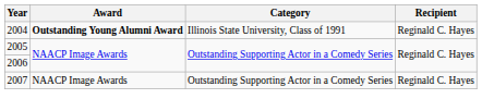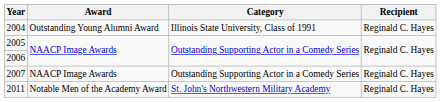 <table class="wikitable" style="font-size:90%">
 <tr>
 <th>Year</th>
 <th>Award</th>
 <th>Category</th>
 <th>Recipient</th>
 </tr>
 <tr>
 <td>2004</td>
-<td><strong>Outstanding Young Alumni Award</strong></td>
+<td>Outstanding Young Alumni Award</td>
 <td>Illinois State University, Class of 1991</td>
 <td>Reginald C. Hayes</td>
 </tr>
 <tr>
 <td>2005</td>
 <td rowspan=2><a href='#'>NAACP Image Awards</a></td>
 <td rowspan=2><a href='#'>Outstanding Supporting Actor in a Comedy Series</a></td>
 <td rowspan=2>Reginald C. Hayes</td>
 </tr>
 <tr>
 <td>2006</td>
 </tr>
 <tr>
 <td>2007</td>
 <td>NAACP Image Awards</td>
 <td>Outstanding Supporting Actor in a Comedy Series</td>
 <td>Reginald C. Hayes</td>
 </tr>
+<tr>
+<td>2011</td>
+<td>Notable Men of the Academy Award</td>
+<td><a href='#'>St. John's Northwestern Military Academy</a></td>
+<td>Reginald C. Hayes</td>
+</tr>
 </table>
